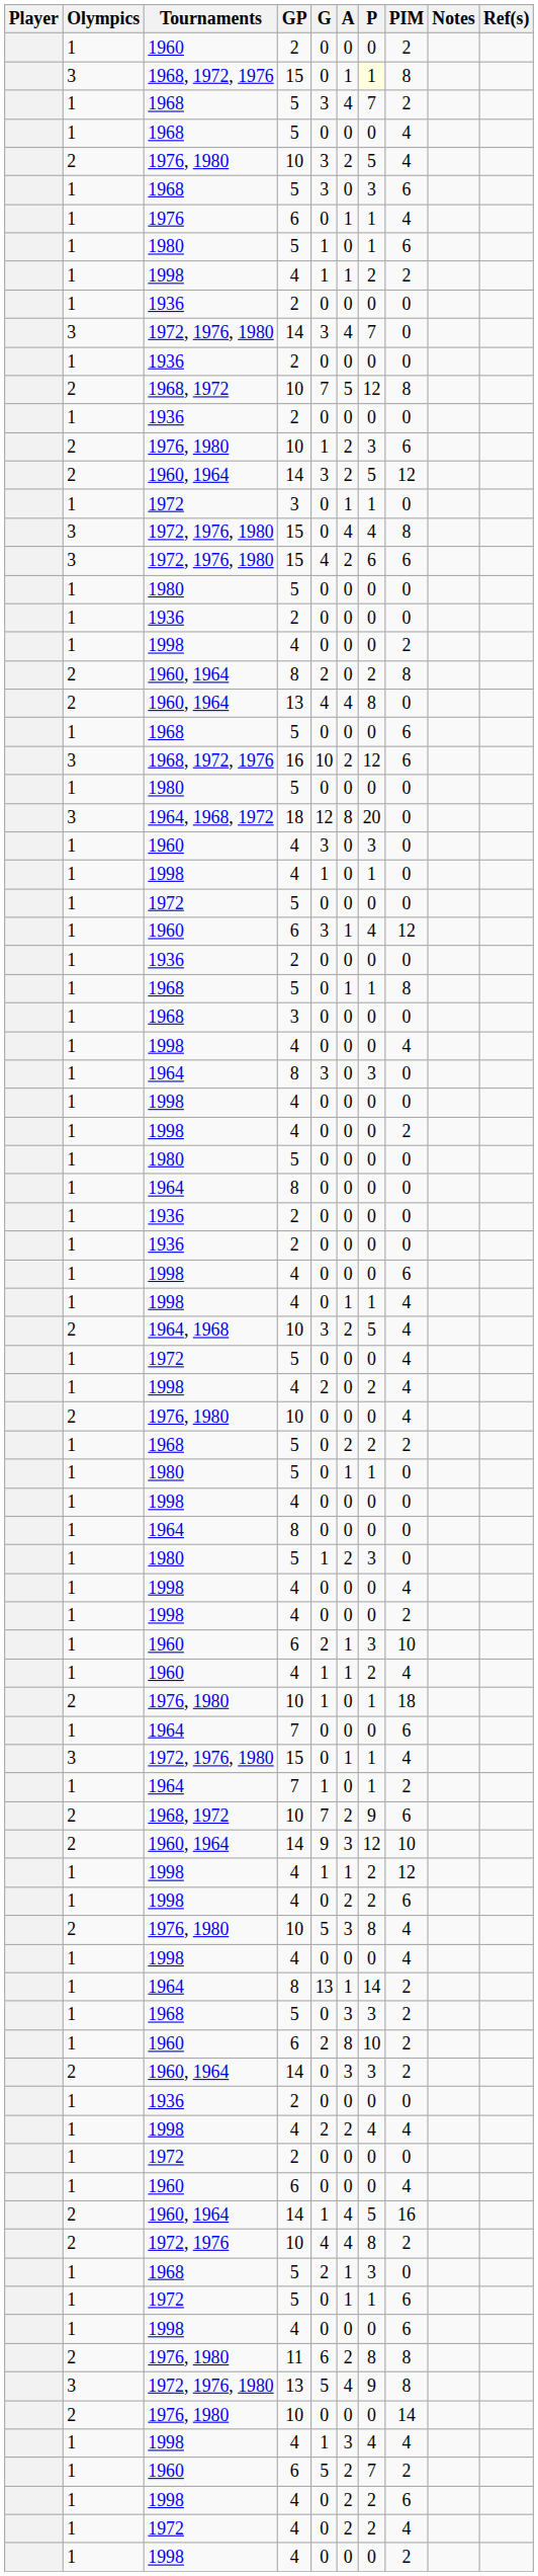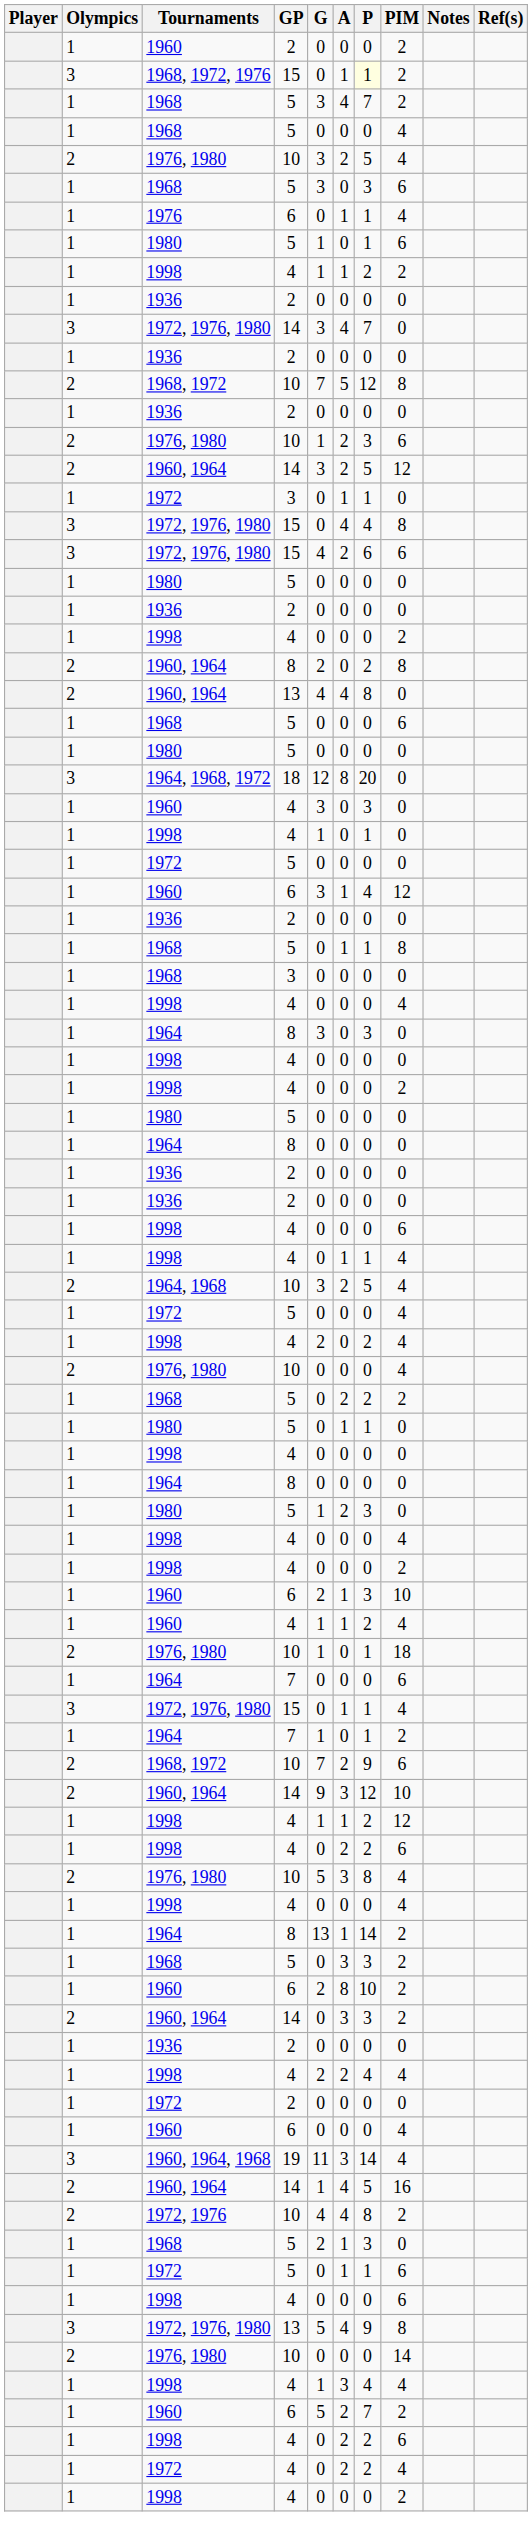 <table class="wikitable sortable plainrowheaders" style="text-align:center;">
 <tr>
 <th scope="col">Player</th>
 <th scope="col">Olympics</th>
 <th scope="col">Tournaments</th>
 <th scope="col">GP</th>
 <th scope="col">G</th>
 <th scope="col">A</th>
 <th scope="col">P</th>
 <th scope="col">PIM</th>
 <th scope="col">Notes</th>
 <th scope="col" class="unsortable">Ref(s)</th>
 </tr>
 <tr>
 <th scope="row"></th>
 <td align=left>1</td>
 <td align=left><a href='#'>1960</a></td>
 <td>2</td>
 <td>0</td>
 <td>0</td>
 <td>0</td>
 <td>2</td>
 <td></td>
 <td></td>
 </tr>
 <tr>
 <th scope="row"></th>
 <td align=left>3</td>
 <td align=left><a href='#'>1968</a>, <a href='#'>1972</a>, <a href='#'>1976</a></td>
 <td>15</td>
 <td>0</td>
 <td>1</td>
 <td style="background: lightyellow;">1</td>
-<td>8</td>
+<td>2</td>
 <td></td>
 <td></td>
 </tr>
 <tr>
 <th scope="row"></th>
 <td align=left>1</td>
 <td align=left><a href='#'>1968</a></td>
 <td>5</td>
 <td>3</td>
 <td>4</td>
 <td>7</td>
 <td>2</td>
 <td></td>
 <td></td>
 </tr>
 <tr>
 <th scope="row"></th>
 <td align=left>1</td>
 <td align=left><a href='#'>1968</a></td>
 <td>5</td>
 <td>0</td>
 <td>0</td>
 <td>0</td>
 <td>4</td>
 <td></td>
 <td></td>
 </tr>
 <tr>
 <th scope="row"></th>
 <td align=left>2</td>
 <td align=left><a href='#'>1976</a>, <a href='#'>1980</a></td>
 <td>10</td>
 <td>3</td>
 <td>2</td>
 <td>5</td>
 <td>4</td>
 <td></td>
 <td></td>
 </tr>
 <tr>
 <th scope="row"></th>
 <td align=left>1</td>
 <td align=left><a href='#'>1968</a></td>
 <td>5</td>
 <td>3</td>
 <td>0</td>
 <td>3</td>
 <td>6</td>
 <td></td>
 <td></td>
 </tr>
 <tr>
 <th scope="row"></th>
 <td align=left>1</td>
 <td align=left><a href='#'>1976</a></td>
 <td>6</td>
 <td>0</td>
 <td>1</td>
 <td>1</td>
 <td>4</td>
 <td></td>
 <td></td>
 </tr>
 <tr>
 <th scope="row"></th>
 <td align=left>1</td>
 <td align=left><a href='#'>1980</a></td>
 <td>5</td>
 <td>1</td>
 <td>0</td>
 <td>1</td>
 <td>6</td>
 <td></td>
 <td></td>
 </tr>
 <tr>
 <th scope="row"></th>
 <td align=left>1</td>
 <td align=left><a href='#'>1998</a></td>
 <td>4</td>
 <td>1</td>
 <td>1</td>
 <td>2</td>
 <td>2</td>
 <td></td>
 <td></td>
 </tr>
 <tr>
 <th scope="row"></th>
 <td align=left>1</td>
 <td align=left><a href='#'>1936</a></td>
 <td>2</td>
 <td>0</td>
 <td>0</td>
 <td>0</td>
 <td>0</td>
 <td></td>
 <td></td>
 </tr>
 <tr>
 <th scope="row"></th>
 <td align=left>3</td>
 <td align=left><a href='#'>1972</a>, <a href='#'>1976</a>, <a href='#'>1980</a></td>
 <td>14</td>
 <td>3</td>
 <td>4</td>
 <td>7</td>
 <td>0</td>
 <td></td>
 <td></td>
 </tr>
 <tr>
 <th scope="row"></th>
 <td align=left>1</td>
 <td align=left><a href='#'>1936</a></td>
 <td>2</td>
 <td>0</td>
 <td>0</td>
 <td>0</td>
 <td>0</td>
 <td></td>
 <td></td>
 </tr>
 <tr>
 <th scope="row"></th>
 <td align=left>2</td>
 <td align=left><a href='#'>1968</a>, <a href='#'>1972</a></td>
 <td>10</td>
 <td>7</td>
 <td>5</td>
 <td>12</td>
 <td>8</td>
 <td></td>
 <td></td>
 </tr>
 <tr>
 <th scope="row"></th>
 <td align=left>1</td>
 <td align=left><a href='#'>1936</a></td>
 <td>2</td>
 <td>0</td>
 <td>0</td>
 <td>0</td>
 <td>0</td>
 <td></td>
 <td></td>
 </tr>
 <tr>
 <th scope="row"></th>
 <td align=left>2</td>
 <td align=left><a href='#'>1976</a>, <a href='#'>1980</a></td>
 <td>10</td>
 <td>1</td>
 <td>2</td>
 <td>3</td>
 <td>6</td>
 <td></td>
 <td></td>
 </tr>
 <tr>
 <th scope="row"></th>
 <td align=left>2</td>
 <td align=left><a href='#'>1960</a>, <a href='#'>1964</a></td>
 <td>14</td>
 <td>3</td>
 <td>2</td>
 <td>5</td>
 <td>12</td>
 <td></td>
 <td></td>
 </tr>
 <tr>
 <th scope="row"></th>
 <td align=left>1</td>
 <td align=left><a href='#'>1972</a></td>
 <td>3</td>
 <td>0</td>
 <td>1</td>
 <td>1</td>
 <td>0</td>
 <td></td>
 <td></td>
 </tr>
 <tr>
 <th scope="row"></th>
 <td align=left>3</td>
 <td align=left><a href='#'>1972</a>, <a href='#'>1976</a>, <a href='#'>1980</a></td>
 <td>15</td>
 <td>0</td>
 <td>4</td>
 <td>4</td>
 <td>8</td>
 <td></td>
 <td></td>
 </tr>
 <tr>
 <th scope="row"></th>
 <td align=left>3</td>
 <td align=left><a href='#'>1972</a>, <a href='#'>1976</a>, <a href='#'>1980</a></td>
 <td>15</td>
 <td>4</td>
 <td>2</td>
 <td>6</td>
 <td>6</td>
 <td></td>
 <td></td>
 </tr>
 <tr>
 <th scope="row"></th>
 <td align=left>1</td>
 <td align=left><a href='#'>1980</a></td>
 <td>5</td>
 <td>0</td>
 <td>0</td>
 <td>0</td>
 <td>0</td>
 <td></td>
 <td></td>
 </tr>
 <tr>
 <th scope="row"></th>
 <td align=left>1</td>
 <td align=left><a href='#'>1936</a></td>
 <td>2</td>
 <td>0</td>
 <td>0</td>
 <td>0</td>
 <td>0</td>
 <td></td>
 <td></td>
 </tr>
 <tr>
 <th scope="row"></th>
 <td align=left>1</td>
 <td align=left><a href='#'>1998</a></td>
 <td>4</td>
 <td>0</td>
 <td>0</td>
 <td>0</td>
 <td>2</td>
 <td></td>
 <td></td>
 </tr>
 <tr>
 <th scope="row"></th>
 <td align=left>2</td>
 <td align=left><a href='#'>1960</a>, <a href='#'>1964</a></td>
 <td>8</td>
 <td>2</td>
 <td>0</td>
 <td>2</td>
 <td>8</td>
 <td></td>
 <td></td>
 </tr>
 <tr>
 <th scope="row"></th>
 <td align=left>2</td>
 <td align=left><a href='#'>1960</a>, <a href='#'>1964</a></td>
 <td>13</td>
 <td>4</td>
 <td>4</td>
 <td>8</td>
 <td>0</td>
 <td></td>
 <td></td>
 </tr>
 <tr>
 <th scope="row"></th>
 <td align=left>1</td>
 <td align=left><a href='#'>1968</a></td>
 <td>5</td>
 <td>0</td>
 <td>0</td>
 <td>0</td>
-<td>6</td>
-<td></td>
-<td></td>
-</tr>
-<tr>
-<th scope="row"></th>
-<td align=left>3</td>
-<td align=left><a href='#'>1968</a>, <a href='#'>1972</a>, <a href='#'>1976</a></td>
-<td>16</td>
-<td>10</td>
-<td>2</td>
-<td>12</td>
 <td>6</td>
 <td></td>
 <td></td>
 </tr>
 <tr>
 <th scope="row"></th>
 <td align=left>1</td>
 <td align=left><a href='#'>1980</a></td>
 <td>5</td>
 <td>0</td>
 <td>0</td>
 <td>0</td>
 <td>0</td>
 <td></td>
 <td></td>
 </tr>
 <tr>
 <th scope="row"></th>
 <td align=left>3</td>
 <td align=left><a href='#'>1964</a>, <a href='#'>1968</a>, <a href='#'>1972</a></td>
 <td>18</td>
 <td>12</td>
 <td>8</td>
 <td>20</td>
 <td>0</td>
 <td></td>
 <td></td>
 </tr>
 <tr>
 <th scope="row"></th>
 <td align=left>1</td>
 <td align=left><a href='#'>1960</a></td>
 <td>4</td>
 <td>3</td>
 <td>0</td>
 <td>3</td>
 <td>0</td>
 <td></td>
 <td></td>
 </tr>
 <tr>
 <th scope="row"></th>
 <td align=left>1</td>
 <td align=left><a href='#'>1998</a></td>
 <td>4</td>
 <td>1</td>
 <td>0</td>
 <td>1</td>
 <td>0</td>
 <td></td>
 <td></td>
 </tr>
 <tr>
 <th scope="row"></th>
 <td align=left>1</td>
 <td align=left><a href='#'>1972</a></td>
 <td>5</td>
 <td>0</td>
 <td>0</td>
 <td>0</td>
 <td>0</td>
 <td></td>
 <td></td>
 </tr>
 <tr>
 <th scope="row"></th>
 <td align=left>1</td>
 <td align=left><a href='#'>1960</a></td>
 <td>6</td>
 <td>3</td>
 <td>1</td>
 <td>4</td>
 <td>12</td>
 <td></td>
 <td></td>
 </tr>
 <tr>
 <th scope="row"></th>
 <td align=left>1</td>
 <td align=left><a href='#'>1936</a></td>
 <td>2</td>
 <td>0</td>
 <td>0</td>
 <td>0</td>
 <td>0</td>
 <td></td>
 <td></td>
 </tr>
 <tr>
 <th scope="row"></th>
 <td align=left>1</td>
 <td align=left><a href='#'>1968</a></td>
 <td>5</td>
 <td>0</td>
 <td>1</td>
 <td>1</td>
 <td>8</td>
 <td></td>
 <td></td>
 </tr>
 <tr>
 <th scope="row"></th>
 <td align=left>1</td>
 <td align=left><a href='#'>1968</a></td>
 <td>3</td>
 <td>0</td>
 <td>0</td>
 <td>0</td>
 <td>0</td>
 <td></td>
 <td></td>
 </tr>
 <tr>
 <th scope="row"></th>
 <td align=left>1</td>
 <td align=left><a href='#'>1998</a></td>
 <td>4</td>
 <td>0</td>
 <td>0</td>
 <td>0</td>
 <td>4</td>
 <td></td>
 <td></td>
 </tr>
 <tr>
 <th scope="row"></th>
 <td align=left>1</td>
 <td align=left><a href='#'>1964</a></td>
 <td>8</td>
 <td>3</td>
 <td>0</td>
 <td>3</td>
 <td>0</td>
 <td></td>
 <td></td>
 </tr>
 <tr>
 <th scope="row"></th>
 <td align=left>1</td>
 <td align=left><a href='#'>1998</a></td>
 <td>4</td>
 <td>0</td>
 <td>0</td>
 <td>0</td>
 <td>0</td>
 <td></td>
 <td></td>
 </tr>
 <tr>
 <th scope="row"></th>
 <td align=left>1</td>
 <td align=left><a href='#'>1998</a></td>
 <td>4</td>
 <td>0</td>
 <td>0</td>
 <td>0</td>
 <td>2</td>
 <td></td>
 <td></td>
 </tr>
 <tr>
 <th scope="row"></th>
 <td align=left>1</td>
 <td align=left><a href='#'>1980</a></td>
 <td>5</td>
 <td>0</td>
 <td>0</td>
 <td>0</td>
 <td>0</td>
 <td></td>
 <td></td>
 </tr>
 <tr>
 <th scope="row"></th>
 <td align=left>1</td>
 <td align=left><a href='#'>1964</a></td>
 <td>8</td>
 <td>0</td>
 <td>0</td>
 <td>0</td>
 <td>0</td>
 <td></td>
 <td></td>
 </tr>
 <tr>
 <th scope="row"></th>
 <td align=left>1</td>
 <td align=left><a href='#'>1936</a></td>
 <td>2</td>
 <td>0</td>
 <td>0</td>
 <td>0</td>
 <td>0</td>
 <td></td>
 <td></td>
 </tr>
 <tr>
 <th scope="row"></th>
 <td align=left>1</td>
 <td align=left><a href='#'>1936</a></td>
 <td>2</td>
 <td>0</td>
 <td>0</td>
 <td>0</td>
 <td>0</td>
 <td></td>
 <td></td>
 </tr>
 <tr>
 <th scope="row"></th>
 <td align=left>1</td>
 <td align=left><a href='#'>1998</a></td>
 <td>4</td>
 <td>0</td>
 <td>0</td>
 <td>0</td>
 <td>6</td>
 <td></td>
 <td></td>
 </tr>
 <tr>
 <th scope="row"></th>
 <td align=left>1</td>
 <td align=left><a href='#'>1998</a></td>
 <td>4</td>
 <td>0</td>
 <td>1</td>
 <td>1</td>
 <td>4</td>
 <td></td>
 <td></td>
 </tr>
 <tr>
 <th scope="row"></th>
 <td align=left>2</td>
 <td align=left><a href='#'>1964</a>, <a href='#'>1968</a></td>
 <td>10</td>
 <td>3</td>
 <td>2</td>
 <td>5</td>
 <td>4</td>
 <td></td>
 <td></td>
 </tr>
 <tr>
 <th scope="row"></th>
 <td align=left>1</td>
 <td align=left><a href='#'>1972</a></td>
 <td>5</td>
 <td>0</td>
 <td>0</td>
 <td>0</td>
 <td>4</td>
 <td></td>
 <td></td>
 </tr>
 <tr>
 <th scope="row"></th>
 <td align=left>1</td>
 <td align=left><a href='#'>1998</a></td>
 <td>4</td>
 <td>2</td>
 <td>0</td>
 <td>2</td>
 <td>4</td>
 <td></td>
 <td></td>
 </tr>
 <tr>
 <th scope="row"></th>
 <td align=left>2</td>
 <td align=left><a href='#'>1976</a>, <a href='#'>1980</a></td>
 <td>10</td>
 <td>0</td>
 <td>0</td>
 <td>0</td>
 <td>4</td>
 <td></td>
 <td></td>
 </tr>
 <tr>
 <th scope="row"></th>
 <td align=left>1</td>
 <td align=left><a href='#'>1968</a></td>
 <td>5</td>
 <td>0</td>
 <td>2</td>
 <td>2</td>
 <td>2</td>
 <td></td>
 <td></td>
 </tr>
 <tr>
 <th scope="row"></th>
 <td align=left>1</td>
 <td align=left><a href='#'>1980</a></td>
 <td>5</td>
 <td>0</td>
 <td>1</td>
 <td>1</td>
 <td>0</td>
 <td></td>
 <td></td>
 </tr>
 <tr>
 <th scope="row"></th>
 <td align=left>1</td>
 <td align=left><a href='#'>1998</a></td>
 <td>4</td>
 <td>0</td>
 <td>0</td>
 <td>0</td>
 <td>0</td>
 <td></td>
 <td></td>
 </tr>
 <tr>
 <th scope="row"></th>
 <td align=left>1</td>
 <td align=left><a href='#'>1964</a></td>
 <td>8</td>
 <td>0</td>
 <td>0</td>
 <td>0</td>
 <td>0</td>
 <td></td>
 <td></td>
 </tr>
 <tr>
 <th scope="row"></th>
 <td align=left>1</td>
 <td align=left><a href='#'>1980</a></td>
 <td>5</td>
 <td>1</td>
 <td>2</td>
 <td>3</td>
 <td>0</td>
 <td></td>
 <td></td>
 </tr>
 <tr>
 <th scope="row"></th>
 <td align=left>1</td>
 <td align=left><a href='#'>1998</a></td>
 <td>4</td>
 <td>0</td>
 <td>0</td>
 <td>0</td>
 <td>4</td>
 <td></td>
 <td></td>
 </tr>
 <tr>
 <th scope="row"></th>
 <td align=left>1</td>
 <td align=left><a href='#'>1998</a></td>
 <td>4</td>
 <td>0</td>
 <td>0</td>
 <td>0</td>
 <td>2</td>
 <td></td>
 <td></td>
 </tr>
 <tr>
 <th scope="row"></th>
 <td align=left>1</td>
 <td align=left><a href='#'>1960</a></td>
 <td>6</td>
 <td>2</td>
 <td>1</td>
 <td>3</td>
 <td>10</td>
 <td></td>
 <td></td>
 </tr>
 <tr>
 <th scope="row"></th>
 <td align=left>1</td>
 <td align=left><a href='#'>1960</a></td>
 <td>4</td>
 <td>1</td>
 <td>1</td>
 <td>2</td>
 <td>4</td>
 <td></td>
 <td></td>
 </tr>
 <tr>
 <th scope="row"></th>
 <td align=left>2</td>
 <td align=left><a href='#'>1976</a>, <a href='#'>1980</a></td>
 <td>10</td>
 <td>1</td>
 <td>0</td>
 <td>1</td>
 <td>18</td>
 <td></td>
 <td></td>
 </tr>
 <tr>
 <th scope="row"></th>
 <td align=left>1</td>
 <td align=left><a href='#'>1964</a></td>
 <td>7</td>
 <td>0</td>
 <td>0</td>
 <td>0</td>
 <td>6</td>
 <td></td>
 <td></td>
 </tr>
 <tr>
 <th scope="row"></th>
 <td align=left>3</td>
 <td align=left><a href='#'>1972</a>, <a href='#'>1976</a>, <a href='#'>1980</a></td>
 <td>15</td>
 <td>0</td>
 <td>1</td>
 <td>1</td>
 <td>4</td>
 <td></td>
 <td></td>
 </tr>
 <tr>
 <th scope="row"></th>
 <td align=left>1</td>
 <td align=left><a href='#'>1964</a></td>
 <td>7</td>
 <td>1</td>
 <td>0</td>
 <td>1</td>
 <td>2</td>
 <td></td>
 <td></td>
 </tr>
 <tr>
 <th scope="row"></th>
 <td align=left>2</td>
 <td align=left><a href='#'>1968</a>, <a href='#'>1972</a></td>
 <td>10</td>
 <td>7</td>
 <td>2</td>
 <td>9</td>
 <td>6</td>
 <td></td>
 <td></td>
 </tr>
 <tr>
 <th scope="row"></th>
 <td align=left>2</td>
 <td align=left><a href='#'>1960</a>, <a href='#'>1964</a></td>
 <td>14</td>
 <td>9</td>
 <td>3</td>
 <td>12</td>
 <td>10</td>
 <td></td>
 <td></td>
 </tr>
 <tr>
 <th scope="row"></th>
 <td align=left>1</td>
 <td align=left><a href='#'>1998</a></td>
 <td>4</td>
 <td>1</td>
 <td>1</td>
 <td>2</td>
 <td>12</td>
 <td></td>
 <td></td>
 </tr>
 <tr>
 <th scope="row"></th>
 <td align=left>1</td>
 <td align=left><a href='#'>1998</a></td>
 <td>4</td>
 <td>0</td>
 <td>2</td>
 <td>2</td>
 <td>6</td>
 <td></td>
 <td></td>
 </tr>
 <tr>
 <th scope="row"></th>
 <td align=left>2</td>
 <td align=left><a href='#'>1976</a>, <a href='#'>1980</a></td>
 <td>10</td>
 <td>5</td>
 <td>3</td>
 <td>8</td>
 <td>4</td>
 <td></td>
 <td></td>
 </tr>
 <tr>
 <th scope="row"></th>
 <td align=left>1</td>
 <td align=left><a href='#'>1998</a></td>
 <td>4</td>
 <td>0</td>
 <td>0</td>
 <td>0</td>
 <td>4</td>
 <td></td>
 <td></td>
 </tr>
 <tr>
 <th scope="row"></th>
 <td align=left>1</td>
 <td align=left><a href='#'>1964</a></td>
 <td>8</td>
 <td>13</td>
 <td>1</td>
 <td>14</td>
 <td>2</td>
 <td></td>
 <td></td>
 </tr>
 <tr>
 <th scope="row"></th>
 <td align=left>1</td>
 <td align=left><a href='#'>1968</a></td>
 <td>5</td>
 <td>0</td>
 <td>3</td>
 <td>3</td>
 <td>2</td>
 <td></td>
 <td></td>
 </tr>
 <tr>
 <th scope="row"></th>
 <td align=left>1</td>
 <td align=left><a href='#'>1960</a></td>
 <td>6</td>
 <td>2</td>
 <td>8</td>
 <td>10</td>
 <td>2</td>
 <td></td>
 <td></td>
 </tr>
 <tr>
 <th scope="row"></th>
 <td align=left>2</td>
 <td align=left><a href='#'>1960</a>, <a href='#'>1964</a></td>
 <td>14</td>
 <td>0</td>
 <td>3</td>
 <td>3</td>
 <td>2</td>
 <td></td>
 <td></td>
 </tr>
 <tr>
 <th scope="row"></th>
 <td align=left>1</td>
 <td align=left><a href='#'>1936</a></td>
 <td>2</td>
 <td>0</td>
 <td>0</td>
 <td>0</td>
 <td>0</td>
 <td></td>
 <td></td>
 </tr>
 <tr>
 <th scope="row"></th>
 <td align=left>1</td>
 <td align=left><a href='#'>1998</a></td>
 <td>4</td>
 <td>2</td>
 <td>2</td>
 <td>4</td>
 <td>4</td>
 <td></td>
 <td></td>
 </tr>
 <tr>
 <th scope="row"></th>
 <td align=left>1</td>
 <td align=left><a href='#'>1972</a></td>
 <td>2</td>
 <td>0</td>
 <td>0</td>
 <td>0</td>
 <td>0</td>
 <td></td>
 <td></td>
 </tr>
 <tr>
 <th scope="row"></th>
 <td align=left>1</td>
 <td align=left><a href='#'>1960</a></td>
 <td>6</td>
 <td>0</td>
 <td>0</td>
 <td>0</td>
 <td>4</td>
 <td></td>
 <td></td>
 </tr>
 <tr>
 <th scope="row"></th>
+<td align=left>3</td>
+<td align=left><a href='#'>1960</a>, <a href='#'>1964</a>, <a href='#'>1968</a></td>
+<td>19</td>
+<td>11</td>
+<td>3</td>
+<td>14</td>
+<td>4</td>
+<td></td>
+<td></td>
+</tr>
+<tr>
+<th scope="row"></th>
 <td align=left>2</td>
 <td align=left><a href='#'>1960</a>, <a href='#'>1964</a></td>
 <td>14</td>
 <td>1</td>
 <td>4</td>
 <td>5</td>
 <td>16</td>
 <td></td>
 <td></td>
 </tr>
 <tr>
 <th scope="row"></th>
 <td align=left>2</td>
 <td align=left><a href='#'>1972</a>, <a href='#'>1976</a></td>
 <td>10</td>
 <td>4</td>
 <td>4</td>
 <td>8</td>
 <td>2</td>
 <td></td>
 <td></td>
 </tr>
 <tr>
 <th scope="row"></th>
 <td align=left>1</td>
 <td align=left><a href='#'>1968</a></td>
 <td>5</td>
 <td>2</td>
 <td>1</td>
 <td>3</td>
 <td>0</td>
 <td></td>
 <td></td>
 </tr>
 <tr>
 <th scope="row"></th>
 <td align=left>1</td>
 <td align=left><a href='#'>1972</a></td>
 <td>5</td>
 <td>0</td>
 <td>1</td>
 <td>1</td>
 <td>6</td>
 <td></td>
 <td></td>
 </tr>
 <tr>
 <th scope="row"></th>
 <td align=left>1</td>
 <td align=left><a href='#'>1998</a></td>
 <td>4</td>
 <td>0</td>
 <td>0</td>
 <td>0</td>
 <td>6</td>
-<td></td>
-<td></td>
-</tr>
-<tr>
-<th scope="row"></th>
-<td align=left>2</td>
-<td align=left><a href='#'>1976</a>, <a href='#'>1980</a></td>
-<td>11</td>
-<td>6</td>
-<td>2</td>
-<td>8</td>
-<td>8</td>
 <td></td>
 <td></td>
 </tr>
 <tr>
 <th scope="row"></th>
 <td align=left>3</td>
 <td align=left><a href='#'>1972</a>, <a href='#'>1976</a>, <a href='#'>1980</a></td>
 <td>13</td>
 <td>5</td>
 <td>4</td>
 <td>9</td>
 <td>8</td>
 <td></td>
 <td></td>
 </tr>
 <tr>
 <th scope="row"></th>
 <td align=left>2</td>
 <td align=left><a href='#'>1976</a>, <a href='#'>1980</a></td>
 <td>10</td>
 <td>0</td>
 <td>0</td>
 <td>0</td>
 <td>14</td>
 <td></td>
 <td></td>
 </tr>
 <tr>
 <th scope="row"></th>
 <td align=left>1</td>
 <td align=left><a href='#'>1998</a></td>
 <td>4</td>
 <td>1</td>
 <td>3</td>
 <td>4</td>
 <td>4</td>
 <td></td>
 <td></td>
 </tr>
 <tr>
 <th scope="row"></th>
 <td align=left>1</td>
 <td align=left><a href='#'>1960</a></td>
 <td>6</td>
 <td>5</td>
 <td>2</td>
 <td>7</td>
 <td>2</td>
 <td></td>
 <td></td>
 </tr>
 <tr>
 <th scope="row"></th>
 <td align=left>1</td>
 <td align=left><a href='#'>1998</a></td>
 <td>4</td>
 <td>0</td>
 <td>2</td>
 <td>2</td>
 <td>6</td>
 <td></td>
 <td></td>
 </tr>
 <tr>
 <th scope="row"></th>
 <td align=left>1</td>
 <td align=left><a href='#'>1972</a></td>
 <td>4</td>
 <td>0</td>
 <td>2</td>
 <td>2</td>
 <td>4</td>
 <td></td>
 <td></td>
 </tr>
 <tr>
 <th scope="row"></th>
 <td align=left>1</td>
 <td align=left><a href='#'>1998</a></td>
 <td>4</td>
 <td>0</td>
 <td>0</td>
 <td>0</td>
 <td>2</td>
 <td></td>
 <td></td>
 </tr>
 </table>
